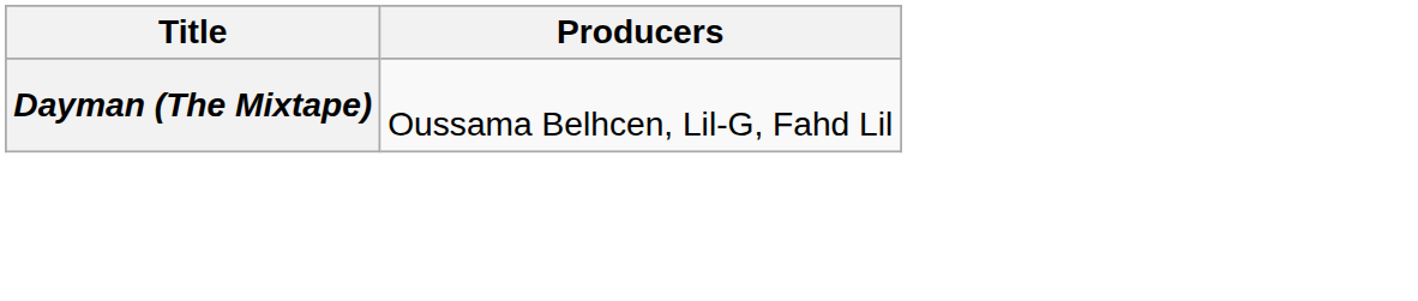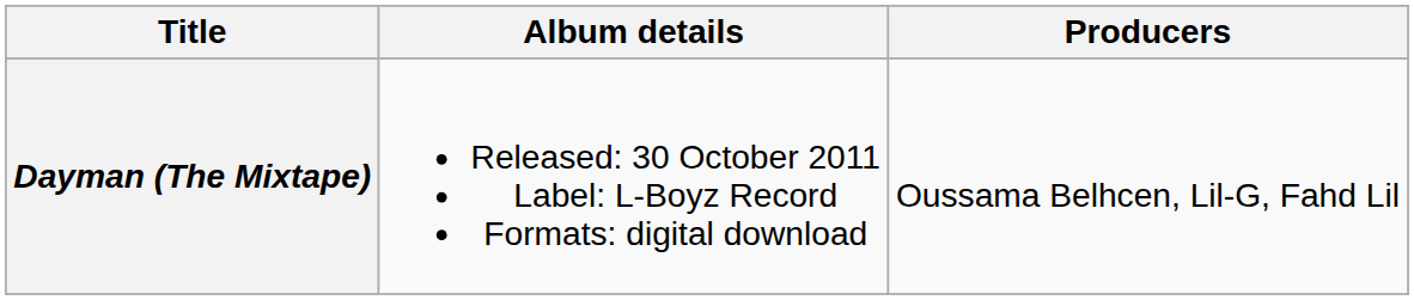 <table class="wikitable plainrowheaders" style="text-align:center;">
 <tr>
 <th scope="col" rowspan="1">Title</th>
+<th scope="col" rowspan="1">Album details</th>
 <th scope="col" rowspan="1">Producers</th>
 </tr>
 <tr>
 <th scope="row"><em>Dayman (The Mixtape)</em></th>
+<td><br><ul><li>Released: 30 October 2011</li><li>Label: L-Boyz Record</li><li>Formats: digital download</li></ul></td>
 <td><br>Oussama Belhcen, Lil-G, Fahd Lil</td>
 </tr>
 </table>
